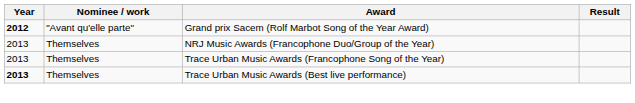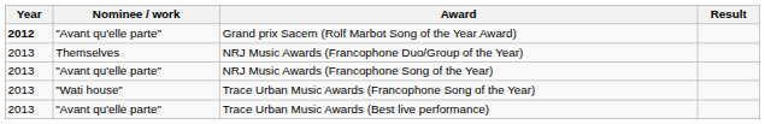 <table class="wikitable" style="font-size:99%; text-align:left;" width="80%" "class="wikitable">
 <tr>
 <th>Year</th>
 <th>Nominee / work</th>
 <th>Award</th>
 <th>Result</th>
 </tr>
 <tr>
 <td><strong>2012</strong></td>
 <td>"Avant qu'elle parte"</td>
 <td>Grand prix Sacem (Rolf Marbot Song of the Year Award)</td>
 <td></td>
 </tr>
 <tr>
 <td>2013</td>
 <td>Themselves</td>
 <td>NRJ Music Awards (Francophone Duo/Group of the Year)</td>
 <td></td>
 </tr>
 <tr>
 <td>2013</td>
-<td>Themselves</td>
+<td>"Avant qu'elle parte"</td>
+<td>NRJ Music Awards (Francophone Song of the Year)</td>
+<td></td>
+</tr>
+<tr>
+<td>2013</td>
+<td>"Wati house"</td>
 <td>Trace Urban Music Awards (Francophone Song of the Year)</td>
 <td></td>
 </tr>
 <tr>
-<td><strong>2013</strong></td>
-<td>Themselves</td>
+<td>2013</td>
+<td>"Avant qu'elle parte"</td>
 <td>Trace Urban Music Awards (Best live performance)</td>
 <td></td>
 </tr>
 </table>
